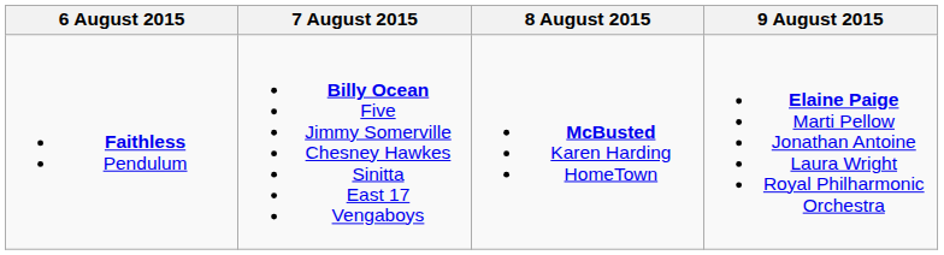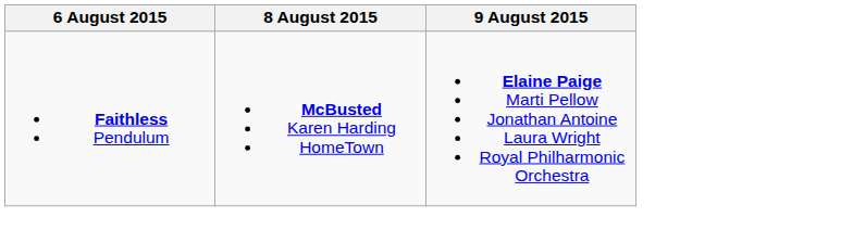 <table class="wikitable" style="text-align:center;">
 <tr>
 <th scope="col" style="width:12em;">6 August 2015</th>
-<th scope="col" style="width:12em;">7 August 2015</th>
 <th scope="col" style="width:12em;">8 August 2015</th>
 <th scope="col" style="width:12em;">9 August 2015</th>
 </tr>
 <tr>
 <td><br><ul><li><strong><a href='#'>Faithless</a></strong></li><li><a href='#'>Pendulum</a></li></ul></td>
-<td><br><ul><li><strong><a href='#'>Billy Ocean</a></strong></li><li><a href='#'>Five</a></li><li><a href='#'>Jimmy Somerville</a></li><li><a href='#'>Chesney Hawkes</a></li><li><a href='#'>Sinitta</a></li><li><a href='#'>East 17</a></li><li><a href='#'>Vengaboys</a></li></ul></td>
 <td><br><ul><li><strong><a href='#'>McBusted</a></strong></li><li><a href='#'>Karen Harding</a></li><li><a href='#'>HomeTown</a></li></ul></td>
 <td><br><ul><li><strong><a href='#'>Elaine Paige</a></strong></li><li><a href='#'>Marti Pellow</a></li><li><a href='#'>Jonathan Antoine</a></li><li><a href='#'>Laura Wright</a></li><li><a href='#'>Royal Philharmonic Orchestra</a></li></ul></td>
 </tr>
 </table>
